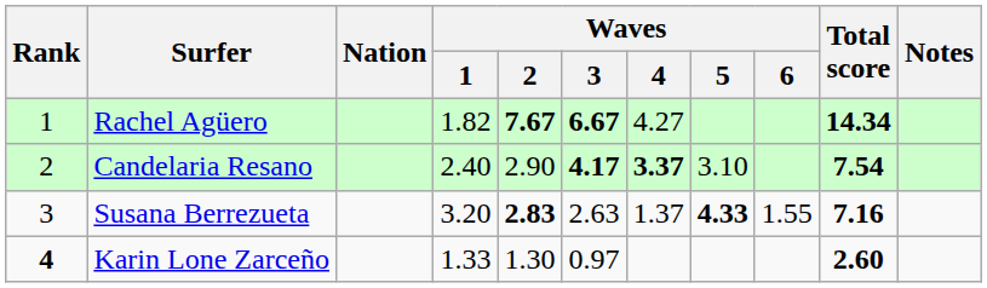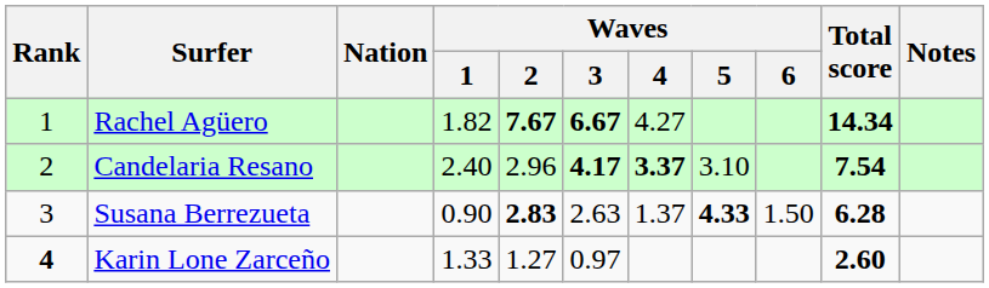 <table class="wikitable sortable" style="text-align:center">
 <tr>
 <th rowspan=2>Rank</th>
 <th rowspan=2>Surfer</th>
 <th rowspan=2>Nation</th>
 <th colspan=6>Waves</th>
 <th rowspan=2>Total<br>score</th>
 <th rowspan=2>Notes</th>
 </tr>
 <tr>
 <th>1</th>
 <th>2</th>
 <th>3</th>
 <th>4</th>
 <th>5</th>
 <th>6</th>
 </tr>
 <tr bgcolor=ccffcc>
 <td>1</td>
 <td align=left><a href='#'>Rachel Agüero</a></td>
 <td align=left></td>
 <td>1.82</td>
 <td><strong>7.67</strong></td>
 <td><strong>6.67</strong></td>
 <td>4.27</td>
 <td></td>
 <td></td>
 <td><strong>14.34</strong></td>
 <td></td>
 </tr>
 <tr bgcolor=ccffcc>
 <td>2</td>
 <td align=left><a href='#'>Candelaria Resano</a></td>
 <td align=left></td>
 <td>2.40</td>
-<td>2.90</td>
+<td>2.96</td>
 <td><strong>4.17</strong></td>
 <td><strong>3.37</strong></td>
 <td>3.10</td>
 <td></td>
 <td><strong>7.54</strong></td>
 <td></td>
 </tr>
 <tr>
 <td>3</td>
 <td align=left><a href='#'>Susana Berrezueta</a></td>
 <td align=left></td>
-<td>3.20</td>
+<td>0.90</td>
 <td><strong>2.83</strong></td>
 <td>2.63</td>
 <td>1.37</td>
 <td><strong>4.33</strong></td>
-<td>1.55</td>
-<td><strong>7.16</strong></td>
+<td>1.50</td>
+<td><strong>6.28</strong></td>
 <td></td>
 </tr>
 <tr>
 <td><strong>4</strong></td>
 <td align=left><a href='#'>Karin Lone Zarceño</a></td>
 <td align=left></td>
 <td>1.33</td>
-<td>1.30</td>
+<td>1.27</td>
 <td>0.97</td>
 <td></td>
 <td></td>
 <td></td>
 <td><strong>2.60</strong></td>
 <td></td>
 </tr>
 </table>
